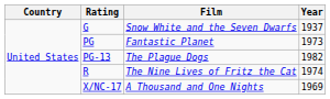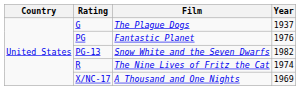 <table class="wikitable">
 <tr>
 <th>Country</th>
 <th>Rating</th>
 <th>Film</th>
 <th>Year</th>
 </tr>
 <tr>
 <td rowspan="5"> <a href='#'>United States</a></td>
 <td><a href='#'>G</a></td>
-<td><em><a href='#'>Snow White and the Seven Dwarfs</a></em></td>
+<td><em><a href='#'>The Plague Dogs</a></em></td>
 <td>1937</td>
 </tr>
 <tr>
 <td><a href='#'>PG</a></td>
 <td><em><a href='#'>Fantastic Planet</a></em></td>
-<td>1973</td>
+<td>1976</td>
 </tr>
 <tr>
 <td><a href='#'>PG-13</a></td>
-<td><em><a href='#'>The Plague Dogs</a></em></td>
+<td><em><a href='#'>Snow White and the Seven Dwarfs</a></em></td>
 <td>1982</td>
 </tr>
 <tr>
 <td><a href='#'>R</a></td>
 <td><em><a href='#'>The Nine Lives of Fritz the Cat</a></em></td>
 <td>1974</td>
 </tr>
 <tr>
 <td><a href='#'>X/NC-17</a></td>
 <td><em><a href='#'>A Thousand and One Nights</a></em></td>
 <td>1969</td>
 </tr>
 </table>
